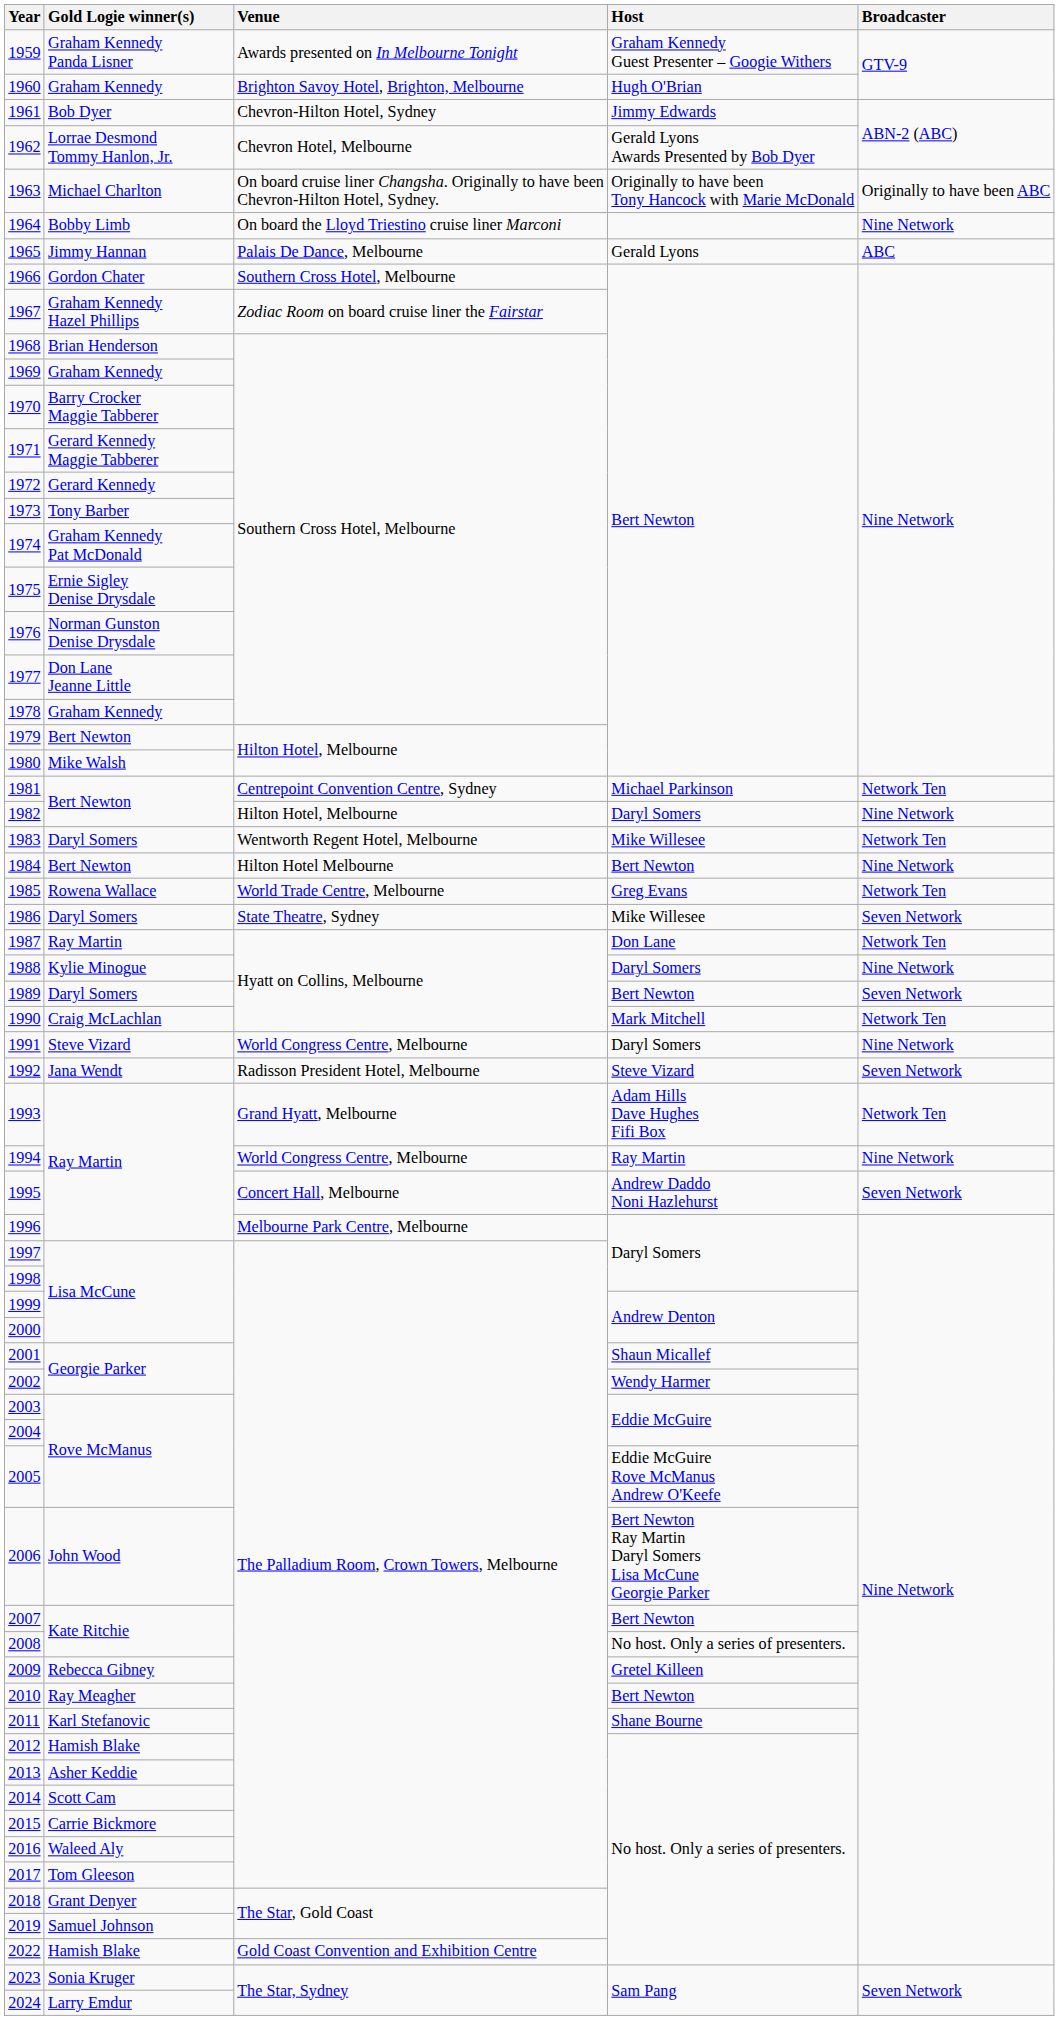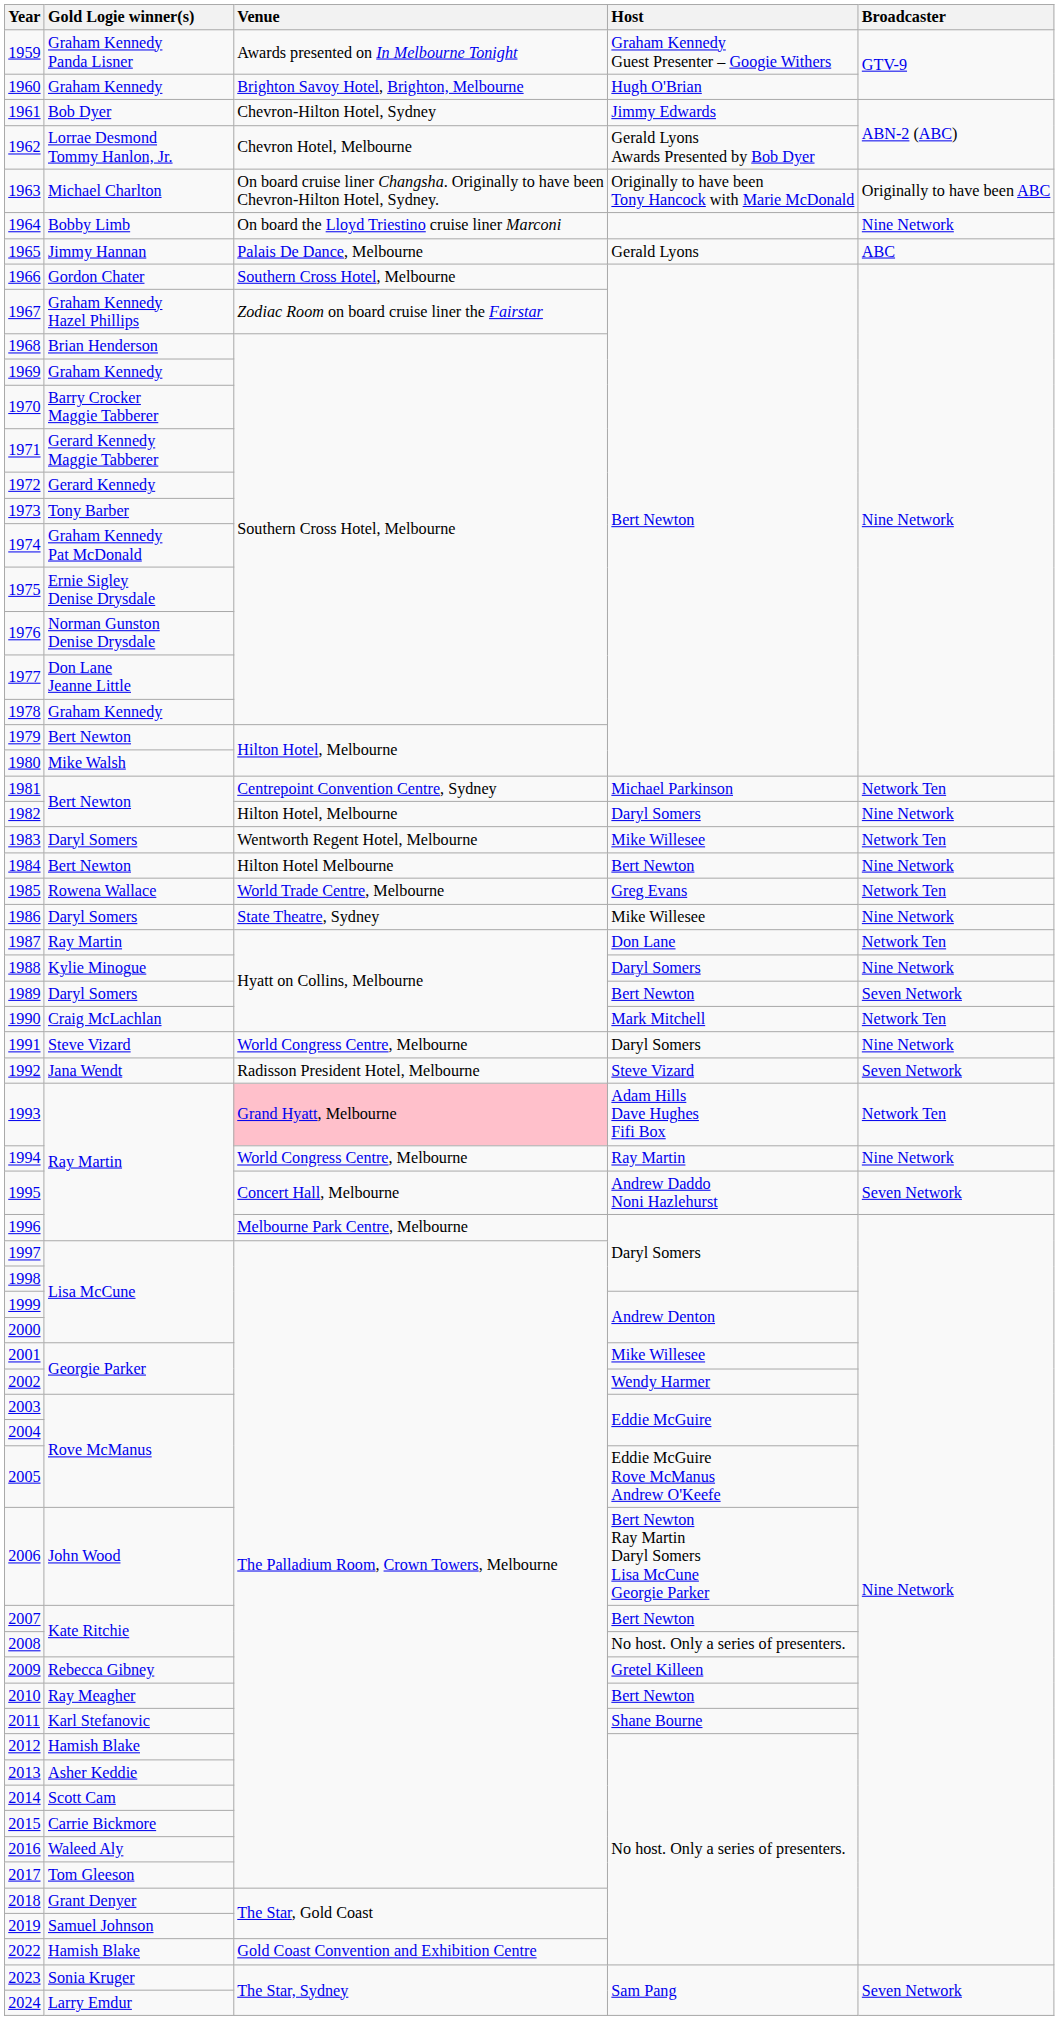 <table class="wikitable">
 <tr>
 <th style="text-align: left;">Year</th>
 <th style="text-align: left;" width="180pt">Gold Logie winner(s)</th>
 <th style="text-align: left;">Venue</th>
 <th style="text-align: left;">Host</th>
 <th style="text-align: left;">Broadcaster</th>
 </tr>
 <tr>
 <td><a href='#'>1959</a></td>
 <td><a href='#'>Graham Kennedy</a><br><a href='#'>Panda Lisner</a></td>
 <td>Awards presented on <em><a href='#'>In Melbourne Tonight</a></em></td>
 <td><a href='#'>Graham Kennedy</a><br>Guest Presenter – <a href='#'>Googie Withers</a></td>
 <td rowspan="2"><a href='#'>GTV-9</a></td>
 </tr>
 <tr>
 <td><a href='#'>1960</a></td>
 <td><a href='#'>Graham Kennedy</a></td>
 <td><a href='#'>Brighton Savoy Hotel</a>, <a href='#'>Brighton, Melbourne</a></td>
 <td><a href='#'>Hugh O'Brian</a></td>
 </tr>
 <tr>
 <td><a href='#'>1961</a></td>
 <td><a href='#'>Bob Dyer</a></td>
 <td>Chevron-Hilton Hotel, Sydney</td>
 <td><a href='#'>Jimmy Edwards</a></td>
 <td rowspan="2"><a href='#'>ABN-2</a> (<a href='#'>ABC</a>)</td>
 </tr>
 <tr>
 <td><a href='#'>1962</a></td>
 <td><a href='#'>Lorrae Desmond</a><br><a href='#'>Tommy Hanlon, Jr.</a></td>
 <td>Chevron Hotel, Melbourne</td>
 <td>Gerald Lyons<br>Awards Presented by <a href='#'>Bob Dyer</a></td>
 </tr>
 <tr>
 <td><a href='#'>1963</a></td>
 <td><a href='#'>Michael Charlton</a></td>
 <td>On board cruise liner <em>Changsha</em>. Originally to have been <br>Chevron-Hilton Hotel, Sydney.</td>
 <td>Originally to have been<br><a href='#'>Tony Hancock</a> with <a href='#'>Marie McDonald</a></td>
 <td>Originally to have been <a href='#'>ABC</a></td>
 </tr>
 <tr>
 <td><a href='#'>1964</a></td>
 <td><a href='#'>Bobby Limb</a></td>
 <td>On board the <a href='#'>Lloyd Triestino</a> cruise liner <em>Marconi</em></td>
 <td></td>
 <td><a href='#'>Nine Network</a></td>
 </tr>
 <tr>
 <td><a href='#'>1965</a></td>
 <td><a href='#'>Jimmy Hannan</a></td>
 <td><a href='#'>Palais De Dance</a>, Melbourne</td>
 <td>Gerald Lyons</td>
 <td><a href='#'>ABC</a></td>
 </tr>
 <tr>
 <td><a href='#'>1966</a></td>
 <td><a href='#'>Gordon Chater</a></td>
 <td><a href='#'>Southern Cross Hotel</a>, Melbourne</td>
 <td rowspan="15"><a href='#'>Bert Newton</a></td>
 <td rowspan="15"><a href='#'>Nine Network</a></td>
 </tr>
 <tr>
 <td><a href='#'>1967</a></td>
 <td><a href='#'>Graham Kennedy</a><br><a href='#'>Hazel Phillips</a></td>
 <td><em>Zodiac Room</em> on board cruise liner the <em><a href='#'>Fairstar</a></em></td>
 </tr>
 <tr>
 <td><a href='#'>1968</a></td>
 <td><a href='#'>Brian Henderson</a></td>
 <td rowspan="11">Southern Cross Hotel, Melbourne</td>
 </tr>
 <tr>
 <td><a href='#'>1969</a></td>
 <td><a href='#'>Graham Kennedy</a></td>
 </tr>
 <tr>
 <td><a href='#'>1970</a></td>
 <td><a href='#'>Barry Crocker</a><br><a href='#'>Maggie Tabberer</a></td>
 </tr>
 <tr>
 <td><a href='#'>1971</a></td>
 <td><a href='#'>Gerard Kennedy</a><br><a href='#'>Maggie Tabberer</a></td>
 </tr>
 <tr>
 <td><a href='#'>1972</a></td>
 <td><a href='#'>Gerard Kennedy</a></td>
 </tr>
 <tr>
 <td><a href='#'>1973</a></td>
 <td><a href='#'>Tony Barber</a></td>
 </tr>
 <tr>
 <td><a href='#'>1974</a></td>
 <td><a href='#'>Graham Kennedy</a><br><a href='#'>Pat McDonald</a></td>
 </tr>
 <tr>
 <td><a href='#'>1975</a></td>
 <td><a href='#'>Ernie Sigley</a><br><a href='#'>Denise Drysdale</a></td>
 </tr>
 <tr>
 <td><a href='#'>1976</a></td>
 <td><a href='#'>Norman Gunston</a><br><a href='#'>Denise Drysdale</a></td>
 </tr>
 <tr>
 <td><a href='#'>1977</a></td>
 <td><a href='#'>Don Lane</a><br><a href='#'>Jeanne Little</a></td>
 </tr>
 <tr>
 <td><a href='#'>1978</a></td>
 <td><a href='#'>Graham Kennedy</a></td>
 </tr>
 <tr>
 <td><a href='#'>1979</a></td>
 <td><a href='#'>Bert Newton</a></td>
 <td rowspan="2"><a href='#'>Hilton Hotel</a>, Melbourne</td>
 </tr>
 <tr>
 <td><a href='#'>1980</a></td>
 <td><a href='#'>Mike Walsh</a></td>
 </tr>
 <tr>
 <td><a href='#'>1981</a></td>
 <td rowspan="2"><a href='#'>Bert Newton</a></td>
 <td><a href='#'>Centrepoint Convention Centre</a>, Sydney</td>
 <td><a href='#'>Michael Parkinson</a></td>
 <td><a href='#'>Network Ten</a></td>
 </tr>
 <tr>
 <td><a href='#'>1982</a></td>
 <td>Hilton Hotel, Melbourne</td>
 <td><a href='#'>Daryl Somers</a></td>
 <td><a href='#'>Nine Network</a></td>
 </tr>
 <tr>
 <td><a href='#'>1983</a></td>
 <td><a href='#'>Daryl Somers</a></td>
 <td>Wentworth Regent Hotel, Melbourne</td>
 <td><a href='#'>Mike Willesee</a></td>
 <td><a href='#'>Network Ten</a></td>
 </tr>
 <tr>
 <td><a href='#'>1984</a></td>
 <td><a href='#'>Bert Newton</a></td>
 <td>Hilton Hotel Melbourne</td>
 <td><a href='#'>Bert Newton</a></td>
 <td><a href='#'>Nine Network</a></td>
 </tr>
 <tr>
 <td><a href='#'>1985</a></td>
 <td><a href='#'>Rowena Wallace</a></td>
 <td><a href='#'>World Trade Centre</a>, Melbourne</td>
 <td><a href='#'>Greg Evans</a></td>
 <td><a href='#'>Network Ten</a></td>
 </tr>
 <tr>
 <td><a href='#'>1986</a></td>
 <td><a href='#'>Daryl Somers</a></td>
 <td><a href='#'>State Theatre</a>, Sydney</td>
 <td>Mike Willesee</td>
-<td><a href='#'>Seven Network</a></td>
+<td><a href='#'>Nine Network</a></td>
 </tr>
 <tr>
 <td><a href='#'>1987</a></td>
 <td><a href='#'>Ray Martin</a></td>
 <td rowspan="4">Hyatt on Collins, Melbourne</td>
 <td><a href='#'>Don Lane</a></td>
 <td><a href='#'>Network Ten</a></td>
 </tr>
 <tr>
 <td><a href='#'>1988</a></td>
 <td><a href='#'>Kylie Minogue</a></td>
 <td><a href='#'>Daryl Somers</a></td>
 <td><a href='#'>Nine Network</a></td>
 </tr>
 <tr>
 <td><a href='#'>1989</a></td>
 <td><a href='#'>Daryl Somers</a></td>
 <td><a href='#'>Bert Newton</a></td>
 <td><a href='#'>Seven Network</a></td>
 </tr>
 <tr>
 <td><a href='#'>1990</a></td>
 <td><a href='#'>Craig McLachlan</a></td>
 <td><a href='#'>Mark Mitchell</a></td>
 <td><a href='#'>Network Ten</a></td>
 </tr>
 <tr>
 <td><a href='#'>1991</a></td>
 <td><a href='#'>Steve Vizard</a></td>
 <td><a href='#'>World Congress Centre</a>, Melbourne</td>
 <td>Daryl Somers</td>
 <td><a href='#'>Nine Network</a></td>
 </tr>
 <tr>
 <td><a href='#'>1992</a></td>
 <td><a href='#'>Jana Wendt</a></td>
 <td>Radisson President Hotel, Melbourne</td>
 <td><a href='#'>Steve Vizard</a></td>
 <td><a href='#'>Seven Network</a></td>
 </tr>
 <tr>
 <td><a href='#'>1993</a></td>
 <td rowspan="4"><a href='#'>Ray Martin</a></td>
-<td><a href='#'>Grand Hyatt</a>, Melbourne</td>
+<td style="background: pink;"><a href='#'>Grand Hyatt</a>, Melbourne</td>
 <td><a href='#'>Adam Hills</a><br><a href='#'>Dave Hughes</a><br><a href='#'>Fifi Box</a></td>
 <td><a href='#'>Network Ten</a></td>
 </tr>
 <tr>
 <td><a href='#'>1994</a></td>
 <td><a href='#'>World Congress Centre</a>, Melbourne</td>
 <td><a href='#'>Ray Martin</a></td>
 <td><a href='#'>Nine Network</a></td>
 </tr>
 <tr>
 <td><a href='#'>1995</a></td>
 <td><a href='#'>Concert Hall</a>, Melbourne</td>
 <td><a href='#'>Andrew Daddo</a><br><a href='#'>Noni Hazlehurst</a></td>
 <td><a href='#'>Seven Network</a></td>
 </tr>
 <tr>
 <td><a href='#'>1996</a></td>
 <td><a href='#'>Melbourne Park Centre</a>, Melbourne</td>
 <td rowspan="3">Daryl Somers</td>
 <td rowspan="25"><a href='#'>Nine Network</a></td>
 </tr>
 <tr>
 <td><a href='#'>1997</a></td>
 <td rowspan="4"><a href='#'>Lisa McCune</a></td>
 <td rowspan="21"><a href='#'>The Palladium Room</a>, <a href='#'>Crown Towers</a>, Melbourne</td>
 </tr>
 <tr>
 <td><a href='#'>1998</a></td>
 </tr>
 <tr>
 <td><a href='#'>1999</a></td>
 <td rowspan="2"><a href='#'>Andrew Denton</a></td>
 </tr>
 <tr>
 <td><a href='#'>2000</a></td>
 </tr>
 <tr>
 <td><a href='#'>2001</a></td>
 <td rowspan="2"><a href='#'>Georgie Parker</a></td>
-<td><a href='#'>Shaun Micallef</a></td>
+<td><a href='#'>Mike Willesee</a></td>
 </tr>
 <tr>
 <td><a href='#'>2002</a></td>
 <td><a href='#'>Wendy Harmer</a></td>
 </tr>
 <tr>
 <td><a href='#'>2003</a></td>
 <td rowspan="3"><a href='#'>Rove McManus</a></td>
 <td rowspan="2"><a href='#'>Eddie McGuire</a></td>
 </tr>
 <tr>
 <td><a href='#'>2004</a></td>
 </tr>
 <tr>
 <td><a href='#'>2005</a></td>
 <td>Eddie McGuire<br><a href='#'>Rove McManus</a><br><a href='#'>Andrew O'Keefe</a></td>
 </tr>
 <tr>
 <td><a href='#'>2006</a></td>
 <td><a href='#'>John Wood</a></td>
 <td><a href='#'>Bert Newton</a><br>Ray Martin<br>Daryl Somers<br><a href='#'>Lisa McCune</a><br><a href='#'>Georgie Parker</a></td>
 </tr>
 <tr>
 <td><a href='#'>2007</a></td>
 <td rowspan="2"><a href='#'>Kate Ritchie</a></td>
 <td><a href='#'>Bert Newton</a></td>
 </tr>
 <tr>
 <td><a href='#'>2008</a></td>
 <td>No host. Only a series of presenters.</td>
 </tr>
 <tr>
 <td><a href='#'>2009</a></td>
 <td><a href='#'>Rebecca Gibney</a></td>
 <td><a href='#'>Gretel Killeen</a></td>
 </tr>
 <tr>
 <td><a href='#'>2010</a></td>
 <td><a href='#'>Ray Meagher</a></td>
 <td><a href='#'>Bert Newton</a></td>
 </tr>
 <tr>
 <td><a href='#'>2011</a></td>
 <td><a href='#'>Karl Stefanovic</a></td>
 <td><a href='#'>Shane Bourne</a></td>
 </tr>
 <tr>
 <td><a href='#'>2012</a></td>
 <td><a href='#'>Hamish Blake</a></td>
 <td rowspan="9">No host. Only a series of presenters.</td>
 </tr>
 <tr>
 <td><a href='#'>2013</a></td>
 <td><a href='#'>Asher Keddie</a></td>
 </tr>
 <tr>
 <td><a href='#'>2014</a></td>
 <td><a href='#'>Scott Cam</a></td>
 </tr>
 <tr>
 <td><a href='#'>2015</a></td>
 <td><a href='#'>Carrie Bickmore</a></td>
 </tr>
 <tr>
 <td><a href='#'>2016</a></td>
 <td><a href='#'>Waleed Aly</a></td>
 </tr>
 <tr>
 <td><a href='#'>2017</a></td>
 <td><a href='#'>Tom Gleeson</a></td>
 </tr>
 <tr>
 <td><a href='#'>2018</a></td>
 <td><a href='#'>Grant Denyer</a></td>
 <td rowspan="2"><a href='#'>The Star</a>, Gold Coast</td>
 </tr>
 <tr>
 <td><a href='#'>2019</a></td>
 <td><a href='#'>Samuel Johnson</a></td>
 </tr>
 <tr>
 <td><a href='#'>2022</a></td>
 <td><a href='#'>Hamish Blake</a></td>
 <td><a href='#'>Gold Coast Convention and Exhibition Centre</a></td>
 </tr>
 <tr>
 <td><a href='#'>2023</a></td>
 <td><a href='#'>Sonia Kruger</a></td>
 <td rowspan="2"><a href='#'>The Star, Sydney</a></td>
 <td rowspan="2"><a href='#'>Sam Pang</a></td>
 <td rowspan="2"><a href='#'>Seven Network</a></td>
 </tr>
 <tr>
 <td><a href='#'>2024</a></td>
 <td><a href='#'>Larry Emdur</a></td>
 </tr>
 </table>
